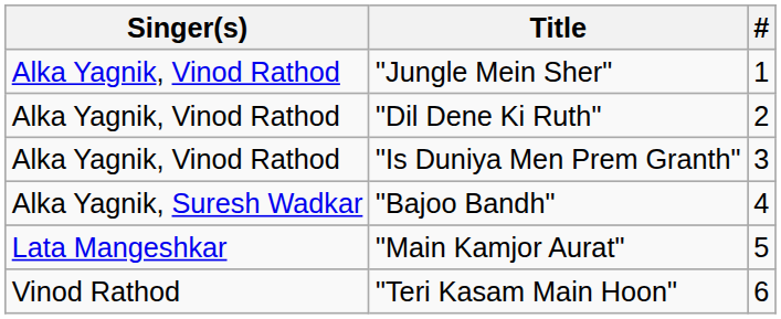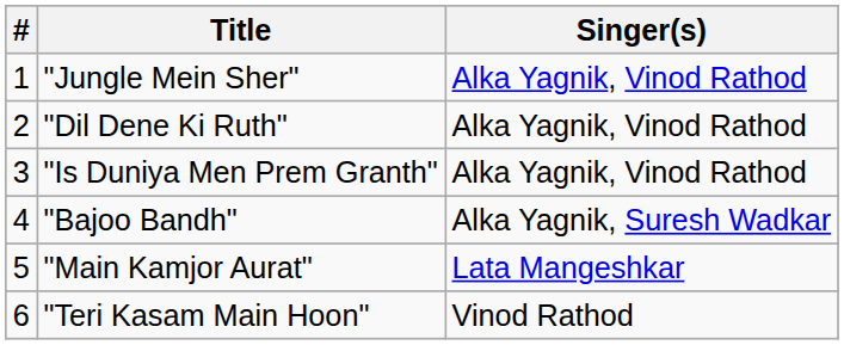 <table class="wikitable" style="font-size:95%;">
 <tr>
+<th>#</th>
+<th>Title</th>
 <th>Singer(s)</th>
-<th>Title</th>
-<th>#</th>
 </tr>
 <tr>
+<td>1</td>
+<td>"Jungle Mein Sher"</td>
 <td><a href='#'>Alka Yagnik</a>, <a href='#'>Vinod Rathod</a></td>
-<td>"Jungle Mein Sher"</td>
-<td>1</td>
 </tr>
 <tr>
+<td>2</td>
+<td>"Dil Dene Ki Ruth"</td>
 <td>Alka Yagnik, Vinod Rathod</td>
-<td>"Dil Dene Ki Ruth"</td>
-<td>2</td>
 </tr>
 <tr>
+<td>3</td>
+<td>"Is Duniya Men Prem Granth"</td>
 <td>Alka Yagnik, Vinod Rathod</td>
-<td>"Is Duniya Men Prem Granth"</td>
-<td>3</td>
 </tr>
 <tr>
+<td>4</td>
+<td>"Bajoo Bandh"</td>
 <td>Alka Yagnik, <a href='#'>Suresh Wadkar</a></td>
-<td>"Bajoo Bandh"</td>
-<td>4</td>
 </tr>
 <tr>
+<td>5</td>
+<td>"Main Kamjor Aurat"</td>
 <td><a href='#'>Lata Mangeshkar</a></td>
-<td>"Main Kamjor Aurat"</td>
-<td>5</td>
 </tr>
 <tr>
+<td>6</td>
+<td>"Teri Kasam Main Hoon"</td>
 <td>Vinod Rathod</td>
-<td>"Teri Kasam Main Hoon"</td>
-<td>6</td>
 </tr>
 </table>
